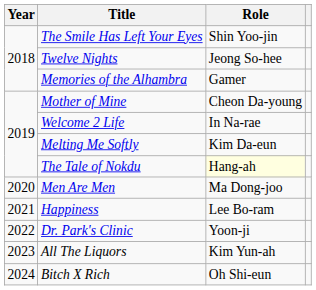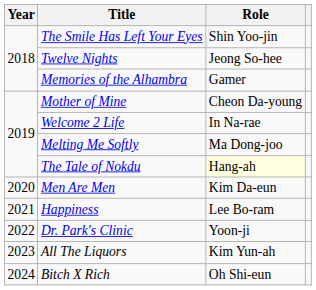 <table class="wikitable">
 <tr>
 <th>Year</th>
 <th>Title</th>
 <th>Role</th>
 <th></th>
 </tr>
 <tr>
 <td rowspan="3">2018</td>
 <td><em><a href='#'>The Smile Has Left Your Eyes</a></em></td>
 <td>Shin Yoo-jin</td>
 <td></td>
 </tr>
 <tr>
 <td><em><a href='#'>Twelve Nights</a></em></td>
 <td>Jeong So-hee</td>
 <td></td>
 </tr>
 <tr>
 <td><em><a href='#'>Memories of the Alhambra</a></em></td>
 <td>Gamer</td>
 <td></td>
 </tr>
 <tr>
 <td rowspan="4">2019</td>
 <td><em><a href='#'>Mother of Mine</a></em></td>
 <td>Cheon Da-young</td>
 <td></td>
 </tr>
 <tr>
 <td><em><a href='#'>Welcome 2 Life</a></em></td>
 <td>In Na-rae</td>
 <td></td>
 </tr>
 <tr>
 <td><em><a href='#'>Melting Me Softly</a></em></td>
-<td>Kim Da-eun</td>
+<td>Ma Dong-joo</td>
 <td></td>
 </tr>
 <tr>
 <td><em><a href='#'>The Tale of Nokdu</a></em></td>
 <td style="background: lightyellow;">Hang-ah</td>
 <td></td>
 </tr>
 <tr>
 <td>2020</td>
 <td><em><a href='#'>Men Are Men</a></em></td>
-<td>Ma Dong-joo</td>
+<td>Kim Da-eun</td>
 <td></td>
 </tr>
 <tr>
 <td>2021</td>
 <td><em><a href='#'>Happiness</a></em></td>
 <td>Lee Bo-ram</td>
 <td></td>
 </tr>
 <tr>
 <td>2022</td>
 <td><em><a href='#'>Dr. Park's Clinic</a></em></td>
 <td>Yoon-ji</td>
 <td></td>
 </tr>
 <tr>
 <td>2023</td>
 <td><em>All The Liquors</em></td>
 <td>Kim Yun-ah</td>
 <td></td>
 </tr>
 <tr>
 <td>2024</td>
 <td><em>Bitch X Rich</em></td>
 <td>Oh Shi-eun</td>
 <td></td>
 </tr>
 </table>
